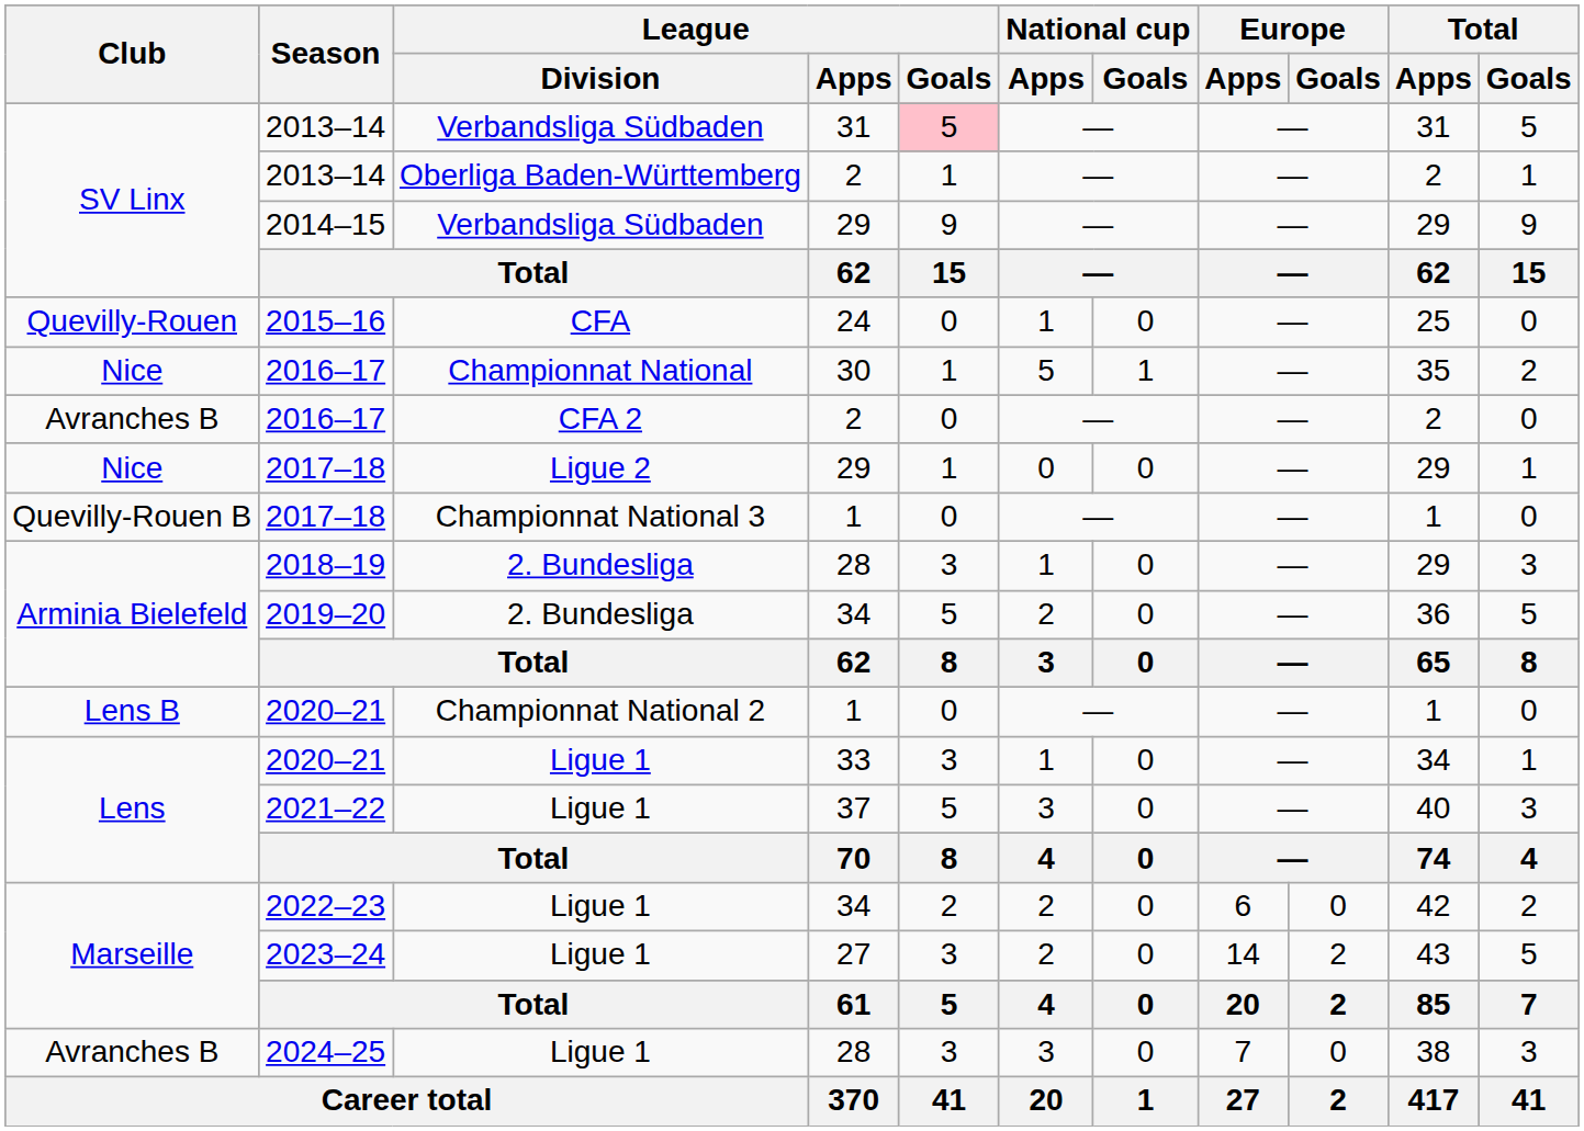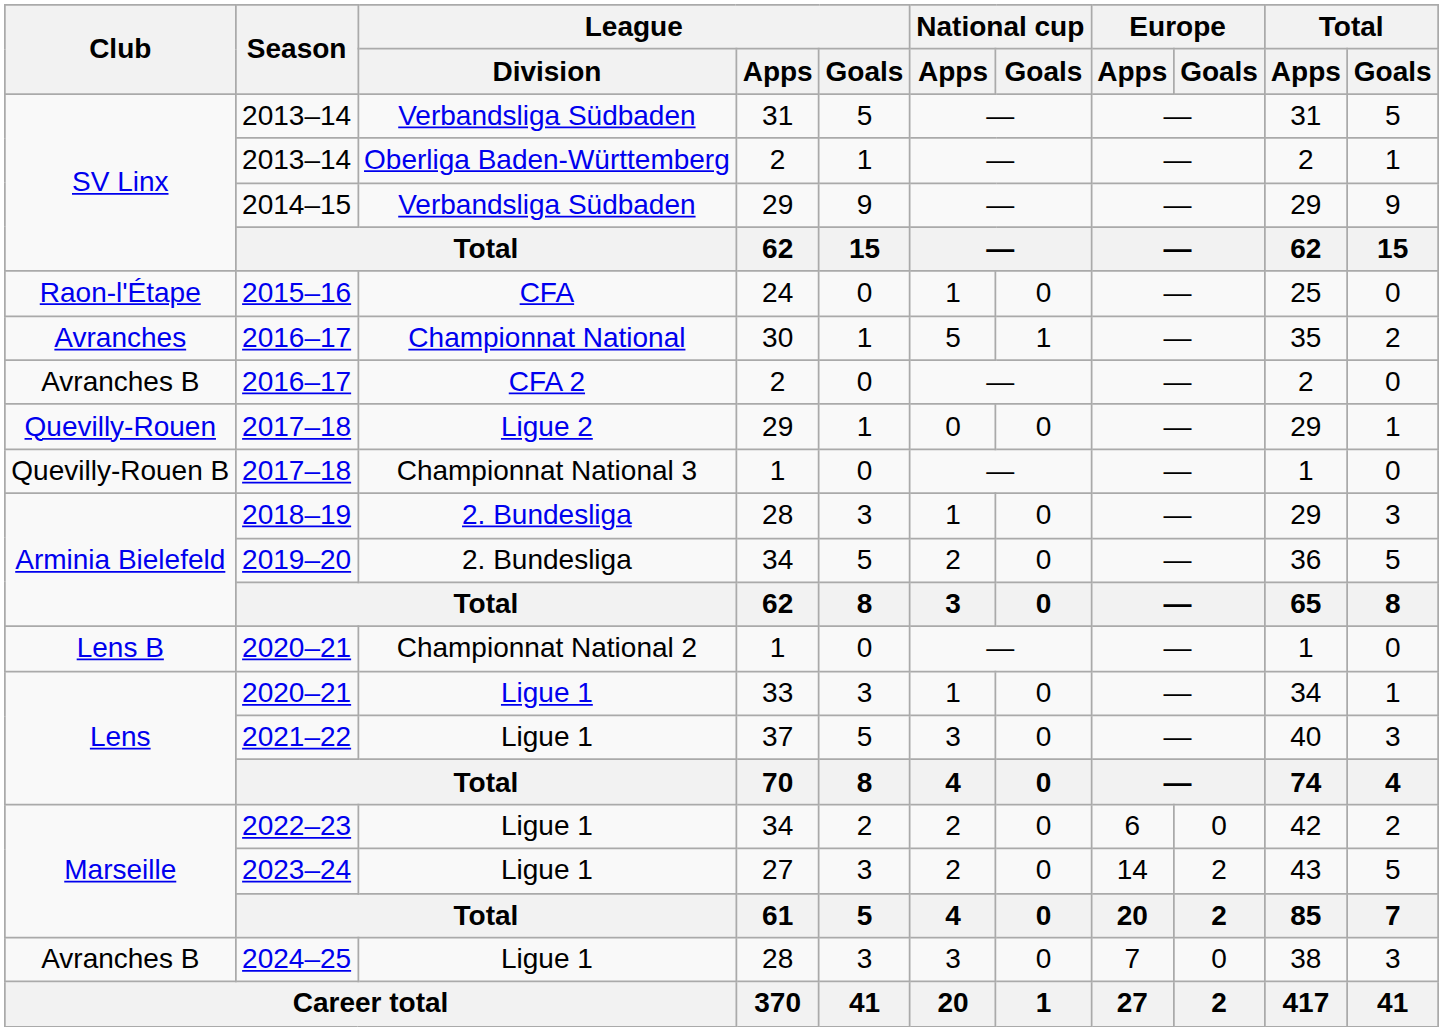 <table class="wikitable" style="text-align: center;">
 <tr>
 <th rowspan="2">Club</th>
 <th rowspan="2">Season</th>
 <th colspan="3">League</th>
 <th colspan="2">National cup</th>
 <th colspan="2">Europe</th>
 <th colspan="2">Total</th>
 </tr>
 <tr>
 <th>Division</th>
 <th>Apps</th>
 <th>Goals</th>
 <th>Apps</th>
 <th>Goals</th>
 <th>Apps</th>
 <th>Goals</th>
 <th>Apps</th>
 <th>Goals</th>
 </tr>
 <tr>
 <td rowspan="4"><a href='#'>SV Linx</a></td>
 <td>2013–14</td>
 <td><a href='#'>Verbandsliga Südbaden</a></td>
 <td>31</td>
-<td style="background: pink;">5</td>
+<td>5</td>
 <td colspan="2">—</td>
 <td colspan="2">—</td>
 <td>31</td>
 <td>5</td>
 </tr>
 <tr>
 <td>2013–14</td>
 <td><a href='#'>Oberliga Baden-Württemberg</a></td>
 <td>2</td>
 <td>1</td>
 <td colspan="2">—</td>
 <td colspan="2">—</td>
 <td>2</td>
 <td>1</td>
 </tr>
 <tr>
 <td>2014–15</td>
 <td><a href='#'>Verbandsliga Südbaden</a></td>
 <td>29</td>
 <td>9</td>
 <td colspan="2">—</td>
 <td colspan="2">—</td>
 <td>29</td>
 <td>9</td>
 </tr>
 <tr>
 <th colspan="2">Total</th>
 <th>62</th>
 <th>15</th>
 <th colspan="2">—</th>
 <th colspan="2">—</th>
 <th>62</th>
 <th>15</th>
 </tr>
 <tr>
-<td><a href='#'>Quevilly-Rouen</a></td>
+<td><a href='#'>Raon-l'Étape</a></td>
 <td><a href='#'>2015–16</a></td>
 <td><a href='#'>CFA</a></td>
 <td>24</td>
 <td>0</td>
 <td>1</td>
 <td>0</td>
 <td colspan="2">—</td>
 <td>25</td>
 <td>0</td>
 </tr>
 <tr>
-<td><a href='#'>Nice</a></td>
+<td><a href='#'>Avranches</a></td>
 <td><a href='#'>2016–17</a></td>
 <td><a href='#'>Championnat National</a></td>
 <td>30</td>
 <td>1</td>
 <td>5</td>
 <td>1</td>
 <td colspan="2">—</td>
 <td>35</td>
 <td>2</td>
 </tr>
 <tr>
 <td>Avranches B</td>
 <td><a href='#'>2016–17</a></td>
 <td><a href='#'>CFA 2</a></td>
 <td>2</td>
 <td>0</td>
 <td colspan="2">—</td>
 <td colspan="2">—</td>
 <td>2</td>
 <td>0</td>
 </tr>
 <tr>
-<td><a href='#'>Nice</a></td>
+<td><a href='#'>Quevilly-Rouen</a></td>
 <td><a href='#'>2017–18</a></td>
 <td><a href='#'>Ligue 2</a></td>
 <td>29</td>
 <td>1</td>
 <td>0</td>
 <td>0</td>
 <td colspan="2">—</td>
 <td>29</td>
 <td>1</td>
 </tr>
 <tr>
 <td>Quevilly-Rouen B</td>
 <td><a href='#'>2017–18</a></td>
 <td>Championnat National 3</td>
 <td>1</td>
 <td>0</td>
 <td colspan="2">—</td>
 <td colspan="2">—</td>
 <td>1</td>
 <td>0</td>
 </tr>
 <tr>
 <td rowspan="3"><a href='#'>Arminia Bielefeld</a></td>
 <td><a href='#'>2018–19</a></td>
 <td><a href='#'>2. Bundesliga</a></td>
 <td>28</td>
 <td>3</td>
 <td>1</td>
 <td>0</td>
 <td colspan="2">—</td>
 <td>29</td>
 <td>3</td>
 </tr>
 <tr>
 <td><a href='#'>2019–20</a></td>
 <td>2. Bundesliga</td>
 <td>34</td>
 <td>5</td>
 <td>2</td>
 <td>0</td>
 <td colspan="2">—</td>
 <td>36</td>
 <td>5</td>
 </tr>
 <tr>
 <th colspan="2">Total</th>
 <th>62</th>
 <th>8</th>
 <th>3</th>
 <th>0</th>
 <th colspan="2">—</th>
 <th>65</th>
 <th>8</th>
 </tr>
 <tr>
 <td><a href='#'>Lens B</a></td>
 <td><a href='#'>2020–21</a></td>
 <td>Championnat National 2</td>
 <td>1</td>
 <td>0</td>
 <td colspan="2">—</td>
 <td colspan="2">—</td>
 <td>1</td>
 <td>0</td>
 </tr>
 <tr>
 <td rowspan="3"><a href='#'>Lens</a></td>
 <td><a href='#'>2020–21</a></td>
 <td><a href='#'>Ligue 1</a></td>
 <td>33</td>
 <td>3</td>
 <td>1</td>
 <td>0</td>
 <td colspan="2">—</td>
 <td>34</td>
 <td>1</td>
 </tr>
 <tr>
 <td><a href='#'>2021–22</a></td>
 <td>Ligue 1</td>
 <td>37</td>
 <td>5</td>
 <td>3</td>
 <td>0</td>
 <td colspan="2">—</td>
 <td>40</td>
 <td>3</td>
 </tr>
 <tr>
 <th colspan="2">Total</th>
 <th>70</th>
 <th>8</th>
 <th>4</th>
 <th>0</th>
 <th colspan="2">—</th>
 <th>74</th>
 <th>4</th>
 </tr>
 <tr>
 <td rowspan="3"><a href='#'>Marseille</a></td>
 <td><a href='#'>2022–23</a></td>
 <td>Ligue 1</td>
 <td>34</td>
 <td>2</td>
 <td>2</td>
 <td>0</td>
 <td>6</td>
 <td>0</td>
 <td>42</td>
 <td>2</td>
 </tr>
 <tr>
 <td><a href='#'>2023–24</a></td>
 <td>Ligue 1</td>
 <td>27</td>
 <td>3</td>
 <td>2</td>
 <td>0</td>
 <td>14</td>
 <td>2</td>
 <td>43</td>
 <td>5</td>
 </tr>
 <tr>
 <th colspan="2">Total</th>
 <th>61</th>
 <th>5</th>
 <th>4</th>
 <th>0</th>
 <th>20</th>
 <th>2</th>
 <th>85</th>
 <th>7</th>
 </tr>
 <tr>
 <td>Avranches B</td>
 <td><a href='#'>2024–25</a></td>
 <td>Ligue 1</td>
 <td>28</td>
 <td>3</td>
 <td>3</td>
 <td>0</td>
 <td>7</td>
 <td>0</td>
 <td>38</td>
 <td>3</td>
 </tr>
 <tr>
 <th colspan="3">Career total</th>
 <th>370</th>
 <th>41</th>
 <th>20</th>
 <th>1</th>
 <th>27</th>
 <th>2</th>
 <th>417</th>
 <th>41</th>
 </tr>
 </table>
